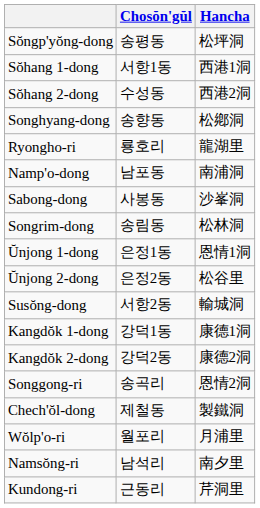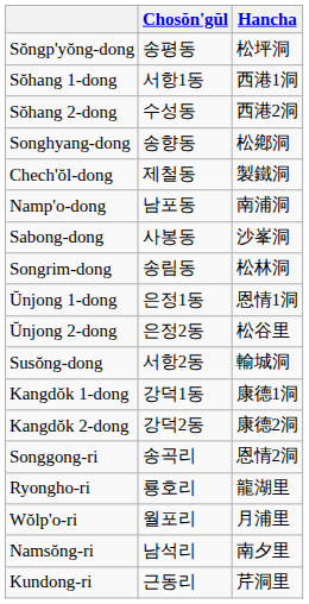 <table class="wikitable">
 <tr>
 <th></th>
 <th><a href='#'>Chosŏn'gŭl</a></th>
 <th><a href='#'>Hancha</a></th>
 </tr>
 <tr>
 <td>Sŏngp'yŏng-dong</td>
 <td>송평동</td>
 <td>松坪洞</td>
 </tr>
 <tr>
 <td>Sŏhang 1-dong</td>
 <td>서항1동</td>
 <td>西港1洞</td>
 </tr>
 <tr>
 <td>Sŏhang 2-dong</td>
 <td>수성동</td>
 <td>西港2洞</td>
 </tr>
 <tr>
 <td>Songhyang-dong</td>
 <td>송향동</td>
 <td>松鄕洞</td>
 </tr>
 <tr>
-<td>Ryongho-ri</td>
-<td>룡호리</td>
-<td>龍湖里</td>
+<td>Chech'ŏl-dong</td>
+<td>제철동</td>
+<td>製鐵洞</td>
 </tr>
 <tr>
 <td>Namp'o-dong</td>
 <td>남포동</td>
 <td>南浦洞</td>
 </tr>
 <tr>
 <td>Sabong-dong</td>
 <td>사봉동</td>
 <td>沙峯洞</td>
 </tr>
 <tr>
 <td>Songrim-dong</td>
 <td>송림동</td>
 <td>松林洞</td>
 </tr>
 <tr>
 <td>Ŭnjong 1-dong</td>
 <td>은정1동</td>
 <td>恩情1洞</td>
 </tr>
 <tr>
 <td>Ŭnjong 2-dong</td>
 <td>은정2동</td>
 <td>松谷里</td>
 </tr>
 <tr>
 <td>Susŏng-dong</td>
 <td>서항2동</td>
 <td>輸城洞</td>
 </tr>
 <tr>
 <td>Kangdŏk 1-dong</td>
 <td>강덕1동</td>
 <td>康德1洞</td>
 </tr>
 <tr>
 <td>Kangdŏk 2-dong</td>
 <td>강덕2동</td>
 <td>康德2洞</td>
 </tr>
 <tr>
 <td>Songgong-ri</td>
 <td>송곡리</td>
 <td>恩情2洞</td>
 </tr>
 <tr>
-<td>Chech'ŏl-dong</td>
-<td>제철동</td>
-<td>製鐵洞</td>
+<td>Ryongho-ri</td>
+<td>룡호리</td>
+<td>龍湖里</td>
 </tr>
 <tr>
 <td>Wŏlp'o-ri</td>
 <td>월포리</td>
 <td>月浦里</td>
 </tr>
 <tr>
 <td>Namsŏng-ri</td>
 <td>남석리</td>
 <td>南夕里</td>
 </tr>
 <tr>
 <td>Kundong-ri</td>
 <td>근동리</td>
 <td>芹洞里</td>
 </tr>
 </table>
